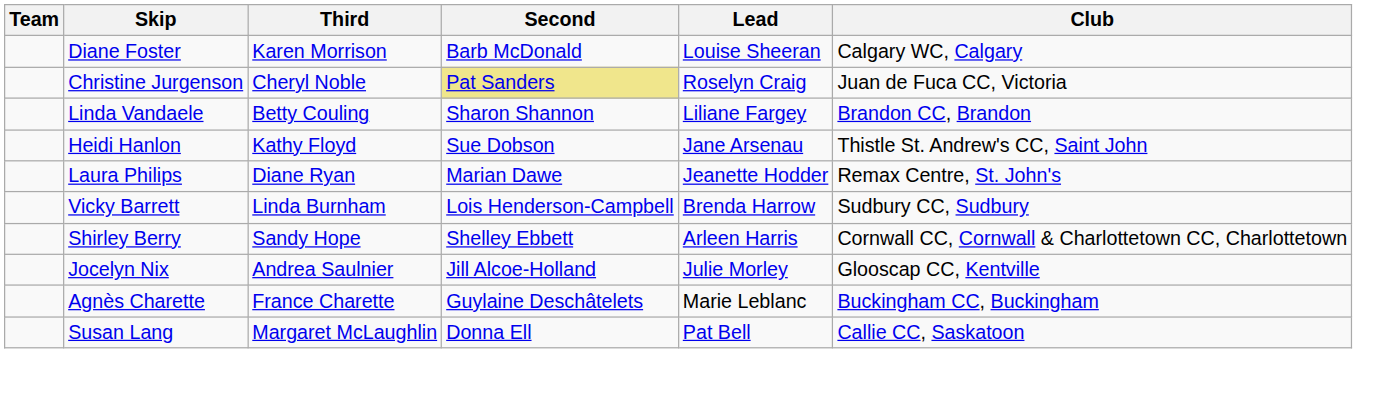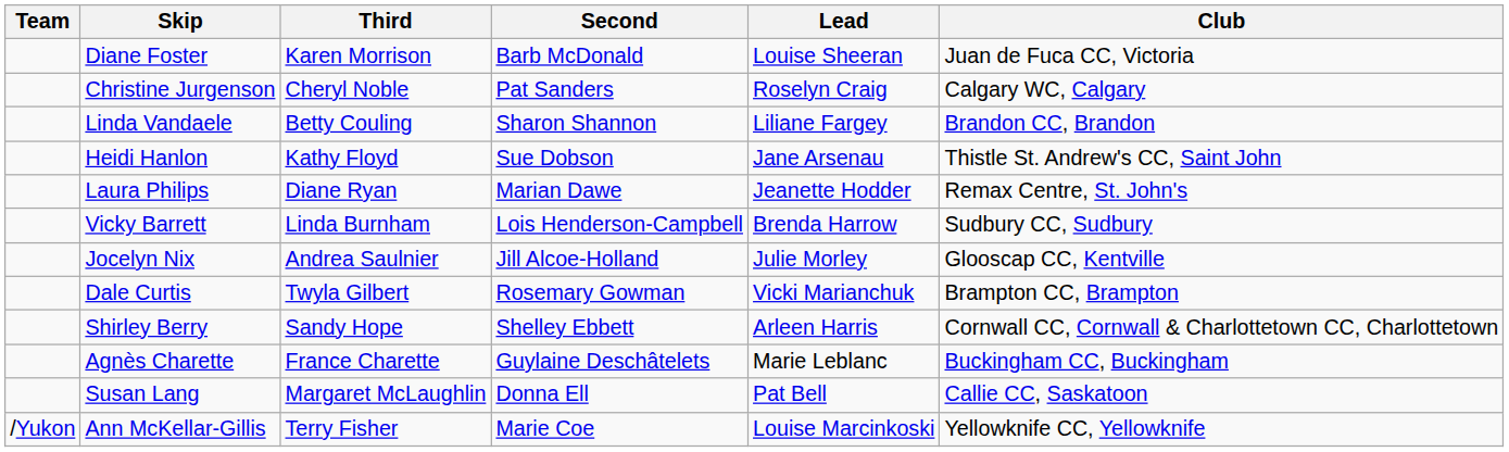 <table class="wikitable">
 <tr>
 <th>Team</th>
 <th>Skip</th>
 <th>Third</th>
 <th>Second</th>
 <th>Lead</th>
 <th>Club</th>
 </tr>
 <tr>
 <td></td>
 <td><a href='#'>Diane Foster</a></td>
 <td><a href='#'>Karen Morrison</a></td>
 <td><a href='#'>Barb McDonald</a></td>
 <td><a href='#'>Louise Sheeran</a></td>
-<td>Calgary WC, <a href='#'>Calgary</a></td>
+<td>Juan de Fuca CC, Victoria</td>
 </tr>
 <tr>
 <td></td>
 <td><a href='#'>Christine Jurgenson</a></td>
 <td><a href='#'>Cheryl Noble</a></td>
-<td style="background: khaki;"><a href='#'>Pat Sanders</a></td>
+<td><a href='#'>Pat Sanders</a></td>
 <td><a href='#'>Roselyn Craig</a></td>
-<td>Juan de Fuca CC, Victoria</td>
+<td>Calgary WC, <a href='#'>Calgary</a></td>
 </tr>
 <tr>
 <td></td>
 <td><a href='#'>Linda Vandaele</a></td>
 <td><a href='#'>Betty Couling</a></td>
 <td><a href='#'>Sharon Shannon</a></td>
 <td><a href='#'>Liliane Fargey</a></td>
 <td><a href='#'>Brandon CC</a>, <a href='#'>Brandon</a></td>
 </tr>
 <tr>
 <td></td>
 <td><a href='#'>Heidi Hanlon</a></td>
 <td><a href='#'>Kathy Floyd</a></td>
 <td><a href='#'>Sue Dobson</a></td>
 <td><a href='#'>Jane Arsenau</a></td>
 <td>Thistle St. Andrew's CC, <a href='#'>Saint John</a></td>
 </tr>
 <tr>
 <td></td>
 <td><a href='#'>Laura Philips</a></td>
 <td><a href='#'>Diane Ryan</a></td>
 <td><a href='#'>Marian Dawe</a></td>
 <td><a href='#'>Jeanette Hodder</a></td>
 <td>Remax Centre, <a href='#'>St. John's</a></td>
 </tr>
 <tr>
 <td></td>
 <td><a href='#'>Vicky Barrett</a></td>
 <td><a href='#'>Linda Burnham</a></td>
 <td><a href='#'>Lois Henderson-Campbell</a></td>
 <td><a href='#'>Brenda Harrow</a></td>
 <td>Sudbury CC, <a href='#'>Sudbury</a></td>
 </tr>
 <tr>
 <td></td>
+<td><a href='#'>Jocelyn Nix</a></td>
+<td><a href='#'>Andrea Saulnier</a></td>
+<td><a href='#'>Jill Alcoe-Holland</a></td>
+<td><a href='#'>Julie Morley</a></td>
+<td>Glooscap CC, <a href='#'>Kentville</a></td>
+</tr>
+<tr>
+<td></td>
+<td><a href='#'>Dale Curtis</a></td>
+<td><a href='#'>Twyla Gilbert</a></td>
+<td><a href='#'>Rosemary Gowman</a></td>
+<td><a href='#'>Vicki Marianchuk</a></td>
+<td>Brampton CC, <a href='#'>Brampton</a></td>
+</tr>
+<tr>
+<td></td>
 <td><a href='#'>Shirley Berry</a></td>
 <td><a href='#'>Sandy Hope</a></td>
 <td><a href='#'>Shelley Ebbett</a></td>
 <td><a href='#'>Arleen Harris</a></td>
 <td>Cornwall CC, <a href='#'>Cornwall</a> & Charlottetown CC, Charlottetown</td>
-</tr>
-<tr>
-<td></td>
-<td><a href='#'>Jocelyn Nix</a></td>
-<td><a href='#'>Andrea Saulnier</a></td>
-<td><a href='#'>Jill Alcoe-Holland</a></td>
-<td><a href='#'>Julie Morley</a></td>
-<td>Glooscap CC, <a href='#'>Kentville</a></td>
 </tr>
 <tr>
 <td></td>
 <td><a href='#'>Agnès Charette</a></td>
 <td><a href='#'>France Charette</a></td>
 <td><a href='#'>Guylaine Deschâtelets</a></td>
 <td>Marie Leblanc</td>
 <td><a href='#'>Buckingham CC</a>, <a href='#'>Buckingham</a></td>
 </tr>
 <tr>
 <td></td>
 <td><a href='#'>Susan Lang</a></td>
 <td><a href='#'>Margaret McLaughlin</a></td>
 <td><a href='#'>Donna Ell</a></td>
 <td><a href='#'>Pat Bell</a></td>
 <td><a href='#'>Callie CC</a>, <a href='#'>Saskatoon</a></td>
 </tr>
+<tr>
+<td>/<a href='#'>Yukon</a></td>
+<td><a href='#'>Ann McKellar-Gillis</a></td>
+<td><a href='#'>Terry Fisher</a></td>
+<td><a href='#'>Marie Coe</a></td>
+<td><a href='#'>Louise Marcinkoski</a></td>
+<td>Yellowknife CC, <a href='#'>Yellowknife</a></td>
+</tr>
 </table>
